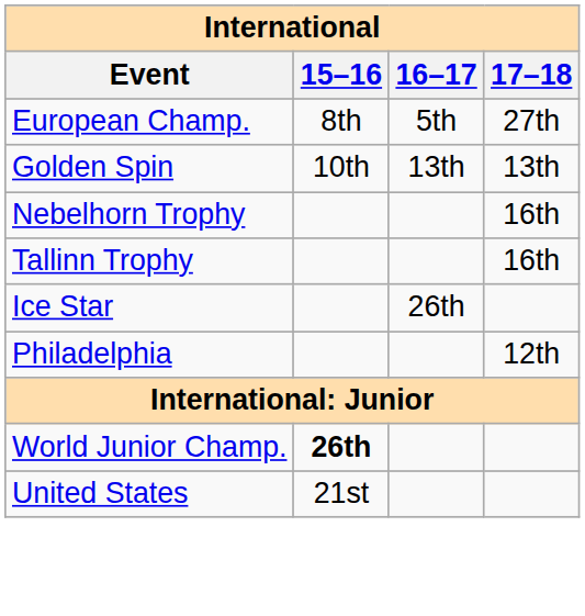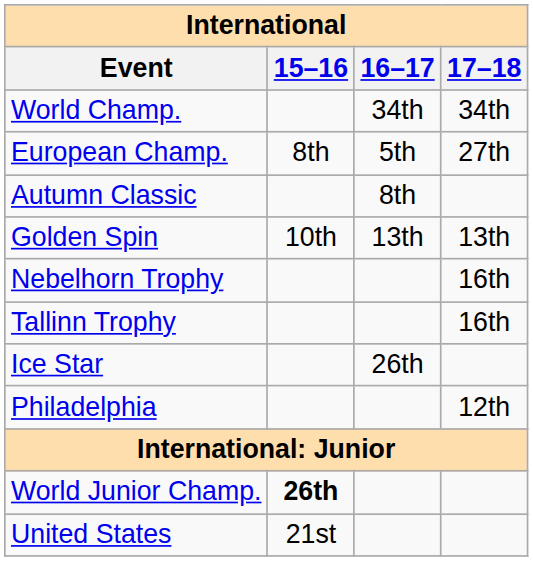 <table class="wikitable" style="text-align:center">
 <tr>
 <th style="background-color: #ffdead; " colspan=4 align=center>International</th>
 </tr>
 <tr>
 <th>Event</th>
 <th><a href='#'>15–16</a></th>
 <th><a href='#'>16–17</a></th>
 <th><a href='#'>17–18</a></th>
 </tr>
 <tr>
+<td align=left><a href='#'>World Champ.</a></td>
+<td></td>
+<td>34th</td>
+<td>34th</td>
+</tr>
+<tr>
 <td align=left><a href='#'>European Champ.</a></td>
 <td>8th</td>
 <td>5th</td>
 <td>27th</td>
+</tr>
+<tr>
+<td align=left> <a href='#'>Autumn Classic</a></td>
+<td></td>
+<td>8th</td>
+<td></td>
 </tr>
 <tr>
 <td align=left> <a href='#'>Golden Spin</a></td>
 <td>10th</td>
 <td>13th</td>
 <td>13th</td>
 </tr>
 <tr>
 <td align=left> <a href='#'>Nebelhorn Trophy</a></td>
 <td></td>
 <td></td>
 <td>16th</td>
 </tr>
 <tr>
 <td align=left> <a href='#'>Tallinn Trophy</a></td>
 <td></td>
 <td></td>
 <td>16th</td>
 </tr>
 <tr>
 <td align=left><a href='#'>Ice Star</a></td>
 <td></td>
 <td>26th</td>
 <td></td>
 </tr>
 <tr>
 <td align=left><a href='#'>Philadelphia</a></td>
 <td></td>
 <td></td>
 <td>12th</td>
 </tr>
 <tr>
 <th style="background-color: #ffdead; " colspan=4 align=center>International: Junior</th>
 </tr>
 <tr>
 <td align=left><a href='#'>World Junior Champ.</a></td>
 <td><strong>26th</strong></td>
 <td></td>
 <td></td>
 </tr>
 <tr>
 <td align=left> <a href='#'>United States</a></td>
 <td>21st</td>
 <td></td>
 <td></td>
 </tr>
 </table>
